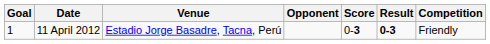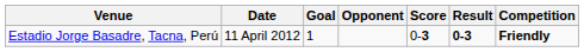 <table class="wikitable collapsible collapsed" style=font-size:85%>
 <tr>
+<th>Venue</th>
+<th>Date</th>
 <th>Goal</th>
-<th>Date</th>
-<th>Venue</th>
 <th>Opponent</th>
 <th>Score</th>
 <th>Result</th>
 <th>Competition</th>
 </tr>
 <tr>
+<td><a href='#'>Estadio Jorge Basadre</a>, <a href='#'>Tacna</a>, Perú</td>
+<td>11 April 2012</td>
 <td>1</td>
-<td>11 April 2012</td>
-<td><a href='#'>Estadio Jorge Basadre</a>, <a href='#'>Tacna</a>, Perú</td>
 <td align=left></td>
 <td>0-<strong>3</strong></td>
 <td><strong>0-3</strong></td>
-<td>Friendly</td>
+<td><strong>Friendly</strong></td>
 </tr>
 </table>
